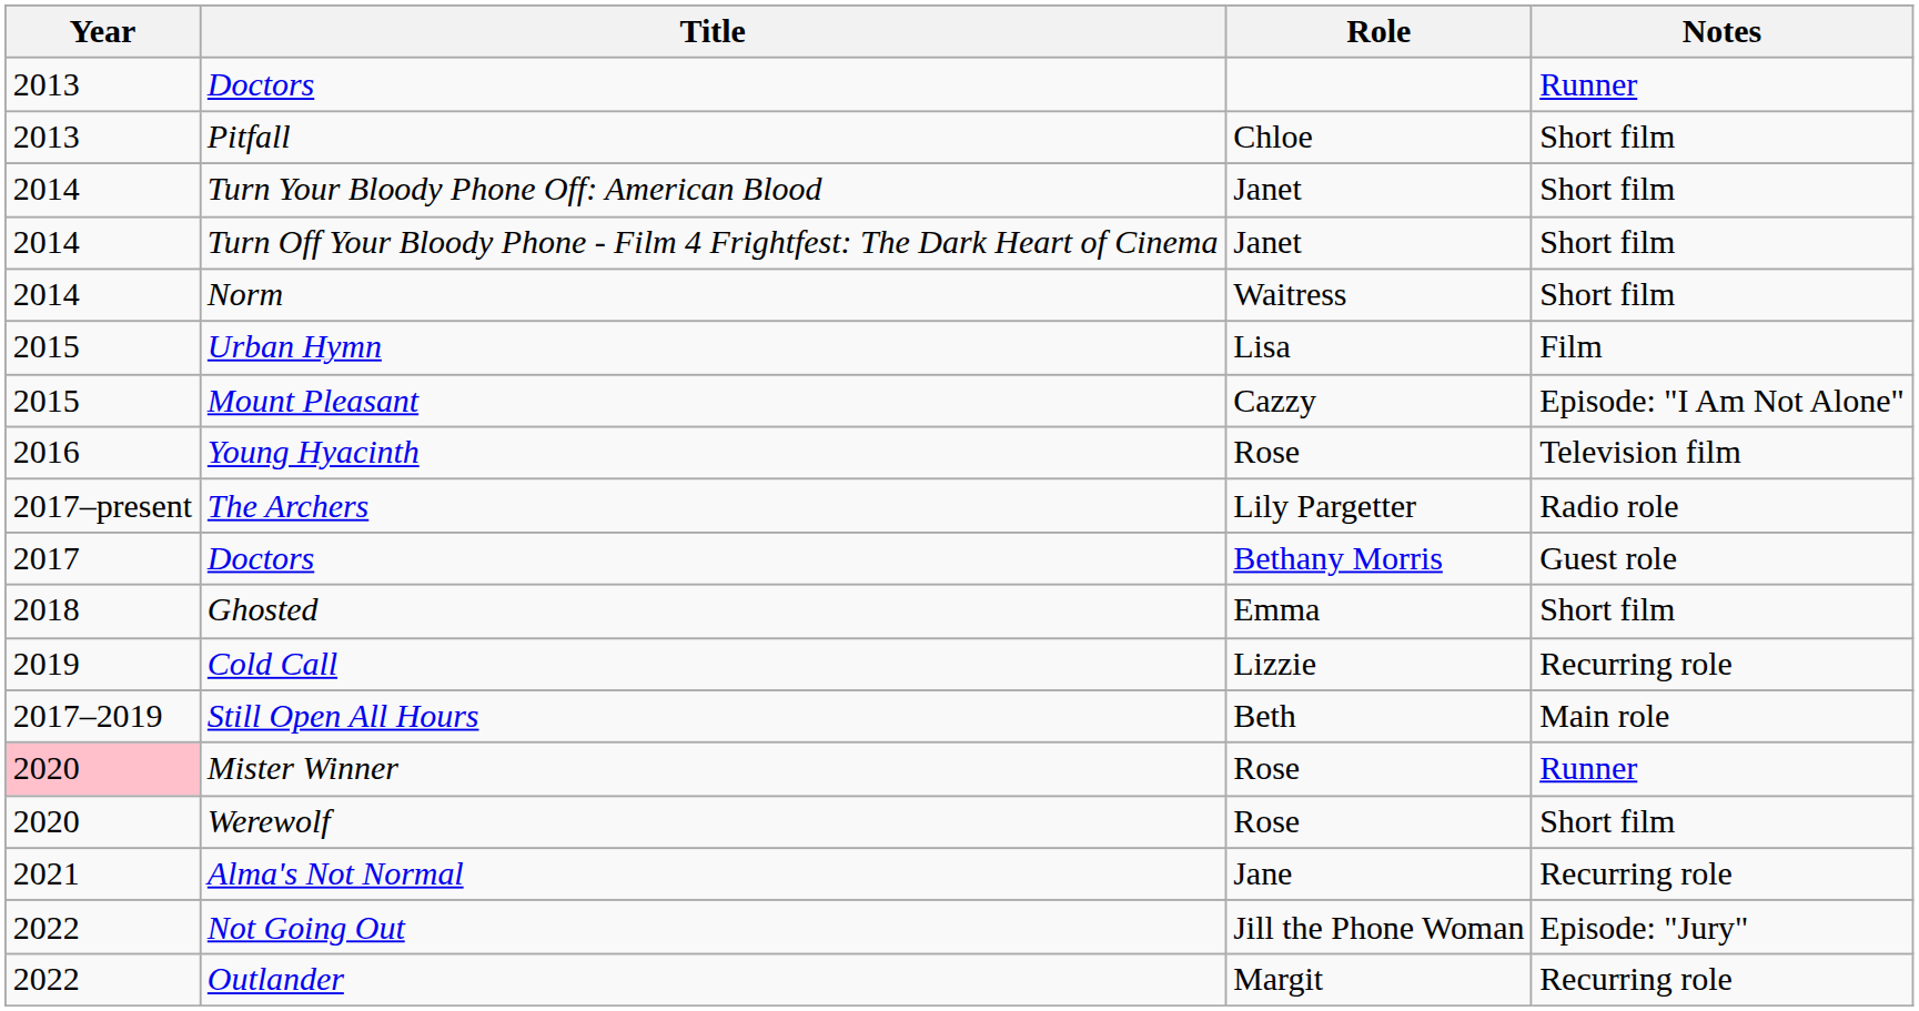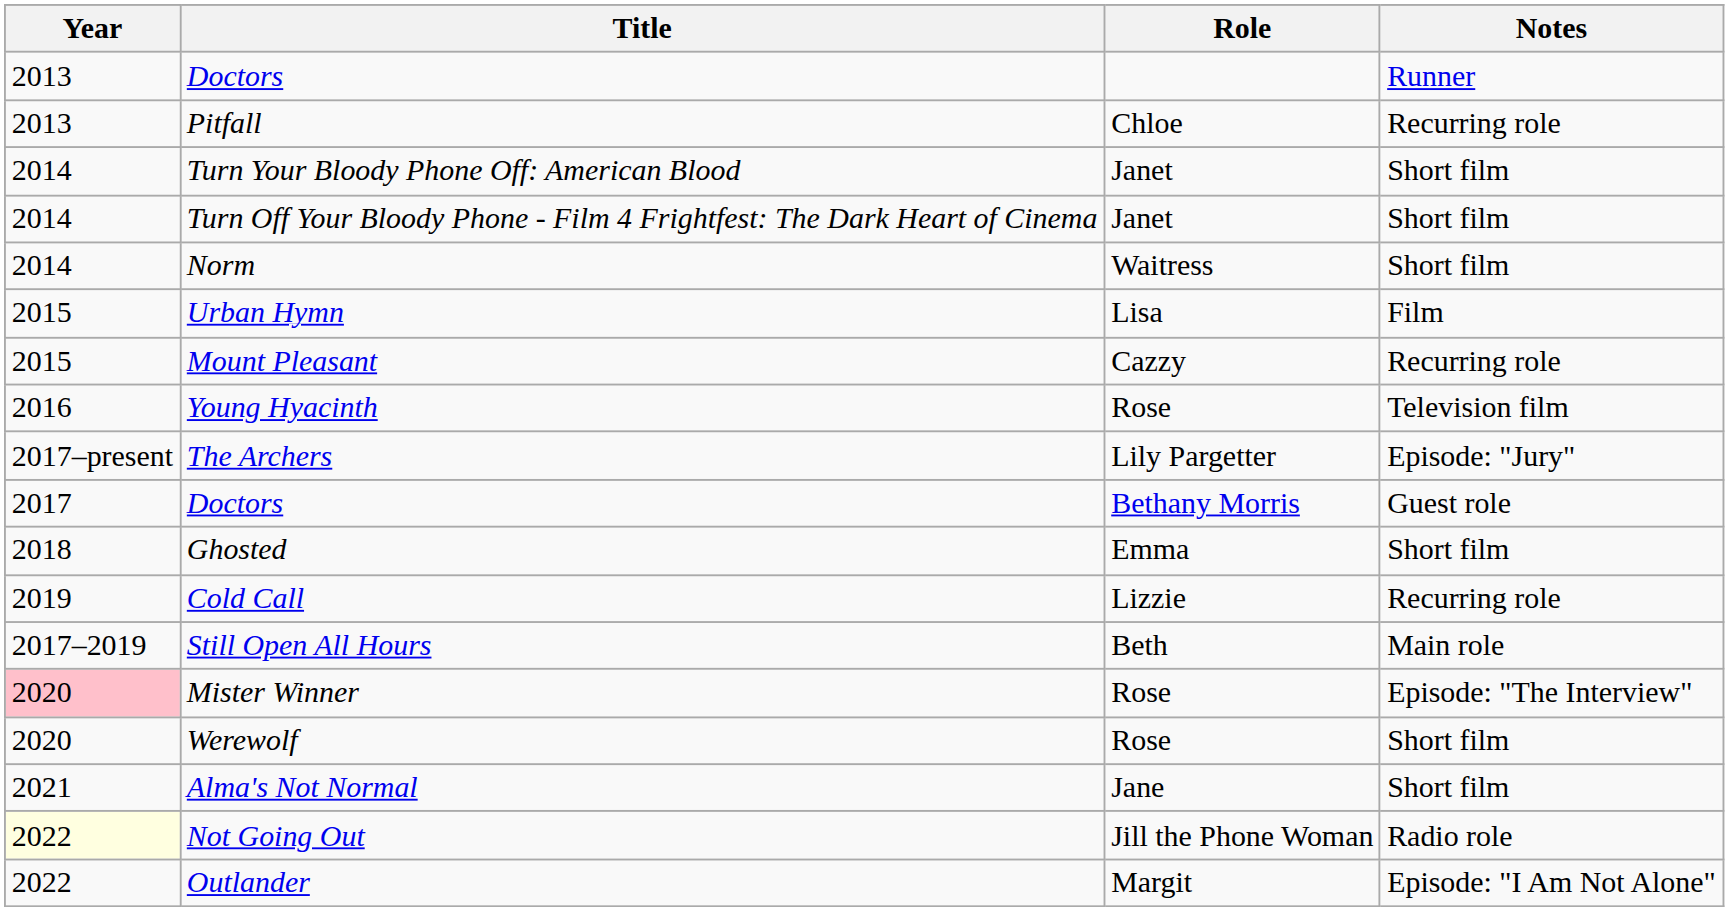 <table class="wikitable sortable">
 <tr>
 <th>Year</th>
 <th>Title</th>
 <th>Role</th>
 <th>Notes</th>
 </tr>
 <tr>
 <td>2013</td>
 <td><em><a href='#'>Doctors</a></em></td>
 <td></td>
 <td><a href='#'>Runner</a></td>
 </tr>
 <tr>
 <td>2013</td>
 <td><em>Pitfall</em></td>
 <td>Chloe</td>
-<td>Short film</td>
+<td>Recurring role</td>
 </tr>
 <tr>
 <td>2014</td>
 <td><em>Turn Your Bloody Phone Off: American Blood</em></td>
 <td>Janet</td>
 <td>Short film</td>
 </tr>
 <tr>
 <td>2014</td>
 <td><em>Turn Off Your Bloody Phone - Film 4 Frightfest: The Dark Heart of Cinema</em></td>
 <td>Janet</td>
 <td>Short film</td>
 </tr>
 <tr>
 <td>2014</td>
 <td><em>Norm</em></td>
 <td>Waitress</td>
 <td>Short film</td>
 </tr>
 <tr>
 <td>2015</td>
 <td><em><a href='#'>Urban Hymn</a></em></td>
 <td>Lisa</td>
 <td>Film</td>
 </tr>
 <tr>
 <td>2015</td>
 <td><em><a href='#'>Mount Pleasant</a></em></td>
 <td>Cazzy</td>
-<td>Episode: "I Am Not Alone"</td>
+<td>Recurring role</td>
 </tr>
 <tr>
 <td>2016</td>
 <td><em><a href='#'>Young Hyacinth</a></em></td>
 <td>Rose</td>
 <td>Television film</td>
 </tr>
 <tr>
 <td>2017–present</td>
 <td><em><a href='#'>The Archers</a></em></td>
 <td>Lily Pargetter</td>
-<td>Radio role</td>
+<td>Episode: "Jury"</td>
 </tr>
 <tr>
 <td>2017</td>
 <td><em><a href='#'>Doctors</a></em></td>
 <td><a href='#'>Bethany Morris</a></td>
 <td>Guest role</td>
 </tr>
 <tr>
 <td>2018</td>
 <td><em>Ghosted</em></td>
 <td>Emma</td>
 <td>Short film</td>
 </tr>
 <tr>
 <td>2019</td>
 <td><em><a href='#'>Cold Call</a></em></td>
 <td>Lizzie</td>
 <td>Recurring role</td>
 </tr>
 <tr>
 <td>2017–2019</td>
 <td><em><a href='#'>Still Open All Hours</a></em></td>
 <td>Beth</td>
 <td>Main role</td>
 </tr>
 <tr>
 <td style="background: pink;">2020</td>
 <td><em>Mister Winner</em></td>
 <td>Rose</td>
-<td><a href='#'>Runner</a></td>
+<td>Episode: "The Interview"</td>
 </tr>
 <tr>
 <td>2020</td>
 <td><em>Werewolf</em></td>
 <td>Rose</td>
 <td>Short film</td>
 </tr>
 <tr>
 <td>2021</td>
 <td><em><a href='#'>Alma's Not Normal</a></em></td>
 <td>Jane</td>
-<td>Recurring role</td>
+<td>Short film</td>
 </tr>
 <tr>
-<td>2022</td>
+<td style="background: lightyellow;">2022</td>
 <td><em><a href='#'>Not Going Out</a></em></td>
 <td>Jill the Phone Woman</td>
-<td>Episode: "Jury"</td>
+<td>Radio role</td>
 </tr>
 <tr>
 <td>2022</td>
 <td><em><a href='#'>Outlander</a></em></td>
 <td>Margit</td>
-<td>Recurring role</td>
+<td>Episode: "I Am Not Alone"</td>
 </tr>
 </table>
